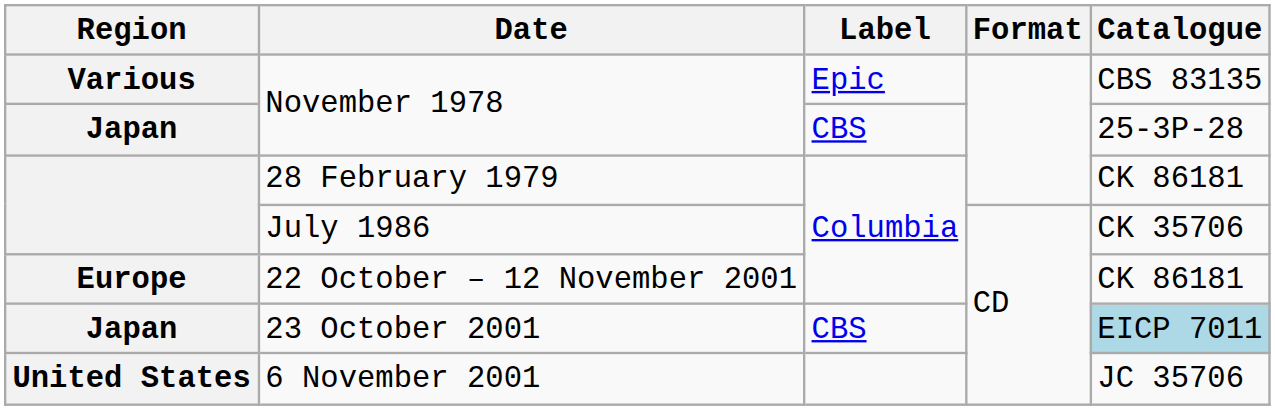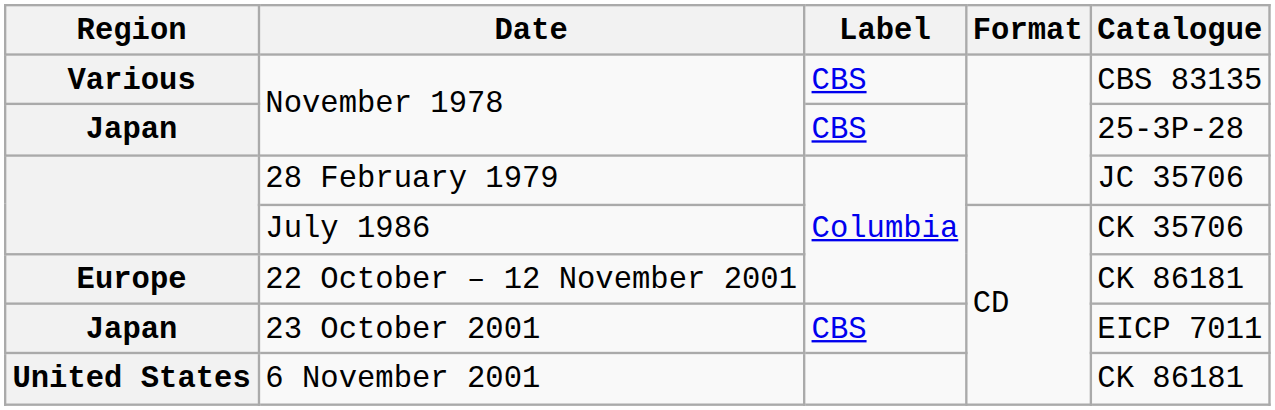 <table class="wikitable plainrowheaders">
 <tr>
 <th scope="col">Region</th>
 <th scope="col">Date</th>
 <th scope="col">Label</th>
 <th scope="col">Format</th>
 <th scope="col">Catalogue</th>
 </tr>
 <tr>
 <th scope="row">Various</th>
 <td scope="row" rowspan="2">November 1978</td>
-<td scope="row"><a href='#'>Epic</a></td>
+<td scope="row"><a href='#'>CBS</a></td>
 <td scope="row" rowspan="3"></td>
 <td scope="row">CBS 83135</td>
 </tr>
 <tr>
 <th scope="row">Japan</th>
 <td scope="row"><a href='#'>CBS</a></td>
 <td scope="row">25-3P-28</td>
 </tr>
 <tr>
 <th scope="row" rowspan="2"></th>
 <td scope="row">28 February 1979</td>
 <td scope="row" rowspan="3"><a href='#'>Columbia</a></td>
-<td scope="row">CK 86181</td>
+<td scope="row">JC 35706</td>
 </tr>
 <tr>
 <td scope="row">July 1986</td>
 <td scope="row" rowspan="4">CD</td>
 <td scope="row">CK 35706</td>
 </tr>
 <tr>
 <th scope="row">Europe</th>
 <td scope="row">22 October – 12 November 2001</td>
 <td scope="row">CK 86181</td>
 </tr>
 <tr>
 <th scope="row">Japan</th>
 <td scope="row">23 October 2001</td>
 <td scope="row"><a href='#'>CBS</a></td>
-<td scope="row" style="background: lightblue;">EICP 7011</td>
+<td scope="row">EICP 7011</td>
 </tr>
 <tr>
 <th scope="row">United States</th>
 <td scope="row">6 November 2001</td>
 <td scope="row"></td>
-<td scope="row">JC 35706</td>
+<td scope="row">CK 86181</td>
 </tr>
 </table>
